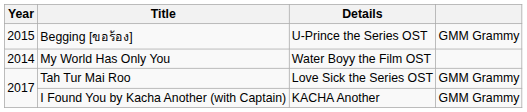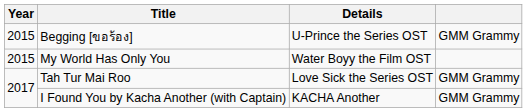 <table class="wikitable">
 <tr>
 <th>Year</th>
 <th>Title</th>
 <th>Details</th>
 <th></th>
 </tr>
 <tr>
 <td>2015</td>
 <td>Begging [ขอร้อง]</td>
 <td>U-Prince the Series OST</td>
 <td>GMM Grammy</td>
 </tr>
 <tr>
-<td>2014</td>
+<td>2015</td>
 <td>My World Has Only You</td>
 <td>Water Boyy the Film OST</td>
 <td></td>
 </tr>
 <tr>
 <td rowspan="2">2017</td>
 <td>Tah Tur Mai Roo</td>
 <td>Love Sick the Series OST</td>
 <td>GMM Grammy</td>
 </tr>
 <tr>
 <td>I Found You by Kacha Another (with Captain)</td>
 <td>KACHA Another</td>
 <td>GMM Grammy</td>
 </tr>
 </table>
